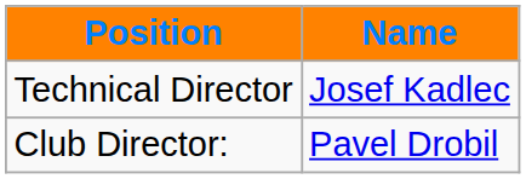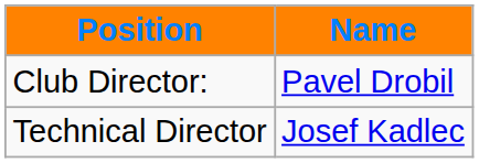 <table class="wikitable">
 <tr>
 <th style="color:#0080FF; background:#FF8200">Position</th>
 <th style="color:#0080FF; background:#FF8200">Name</th>
 </tr>
 <tr>
+<td>Club Director:</td>
+<td> <a href='#'>Pavel Drobil</a></td>
+</tr>
+<tr>
 <td>Technical Director</td>
 <td> <a href='#'>Josef Kadlec</a></td>
 </tr>
-<tr>
-<td>Club Director:</td>
-<td> <a href='#'>Pavel Drobil</a></td>
-</tr>
 </table>
